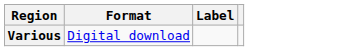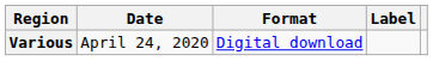 <table class="wikitable plainrowheaders">
 <tr>
 <th scope="col">Region</th>
+<th scope="col">Date</th>
 <th scope="col">Format</th>
 <th scope="col">Label</th>
 <th scope="col" colspan="1"></th>
 </tr>
 <tr>
 <th scope="row">Various</th>
+<td>April 24, 2020</td>
 <td><a href='#'>Digital download</a></td>
 <td></td>
 <td></td>
 </tr>
 </table>
